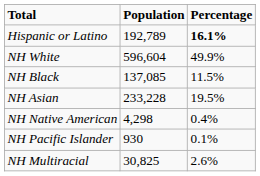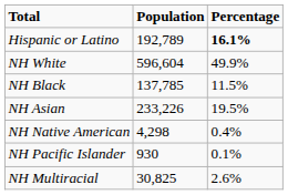 <table class="wikitable">
 <tr>
 <td><strong>Total</strong></td>
 <td><strong>Population</strong></td>
 <td><strong>Percentage</strong></td>
 </tr>
 <tr>
 <td><em>Hispanic or Latino</em></td>
 <td>192,789</td>
 <td><strong>16.1%</strong></td>
 </tr>
 <tr>
 <td><em>NH White</em></td>
 <td>596,604</td>
 <td>49.9%</td>
 </tr>
 <tr>
 <td><em>NH Black</em></td>
-<td>137,085</td>
+<td>137,785</td>
 <td>11.5%</td>
 </tr>
 <tr>
 <td><em>NH Asian</em></td>
-<td>233,228</td>
+<td>233,226</td>
 <td>19.5%</td>
 </tr>
 <tr>
 <td><em>NH Native American</em></td>
 <td>4,298</td>
 <td>0.4%</td>
 </tr>
 <tr>
 <td><em>NH Pacific Islander</em></td>
 <td>930</td>
 <td>0.1%</td>
 </tr>
 <tr>
 <td><em>NH Multiracial</em></td>
 <td>30,825</td>
 <td>2.6%</td>
 </tr>
 </table>
